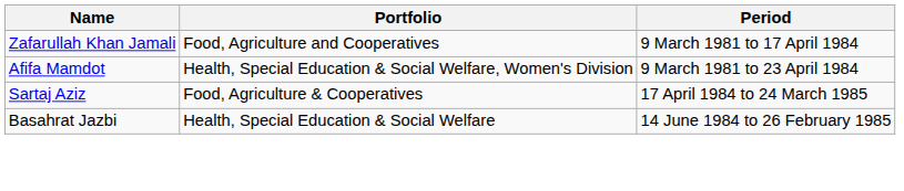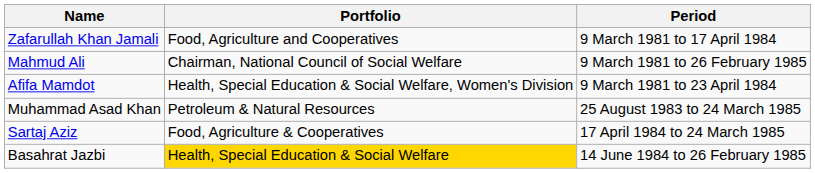 <table class="wikitable sortable">
 <tr>
 <th>Name</th>
 <th>Portfolio</th>
 <th>Period</th>
 </tr>
 <tr>
 <td><a href='#'>Zafarullah Khan Jamali</a></td>
 <td>Food, Agriculture and Cooperatives</td>
 <td>9 March 1981 to 17 April 1984</td>
 </tr>
 <tr>
+<td><a href='#'>Mahmud Ali</a></td>
+<td>Chairman, National Council of Social Welfare</td>
+<td>9 March 1981 to 26 February 1985</td>
+</tr>
+<tr>
 <td><a href='#'>Afifa Mamdot</a></td>
 <td>Health, Special Education & Social Welfare, Women's Division</td>
 <td>9 March 1981 to 23 April 1984</td>
+</tr>
+<tr>
+<td>Muhammad Asad Khan</td>
+<td>Petroleum & Natural Resources</td>
+<td>25 August 1983 to 24 March 1985</td>
 </tr>
 <tr>
 <td><a href='#'>Sartaj Aziz</a></td>
 <td>Food, Agriculture & Cooperatives</td>
 <td>17 April 1984 to 24 March 1985</td>
 </tr>
 <tr>
 <td>Basahrat Jazbi</td>
-<td>Health, Special Education & Social Welfare</td>
+<td style="background: gold;">Health, Special Education & Social Welfare</td>
 <td>14 June 1984 to 26 February 1985</td>
 </tr>
 </table>
